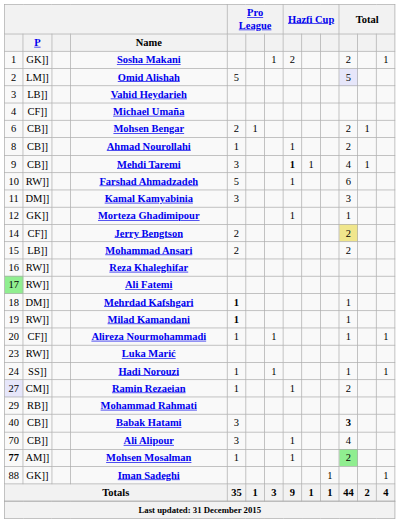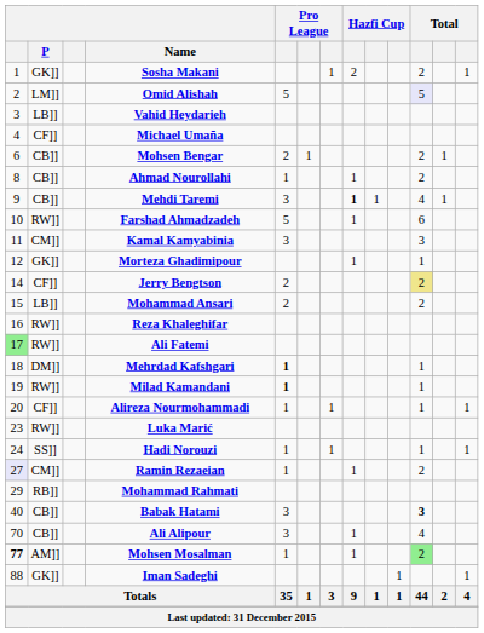 <table class="wikitable sortable" style="text-align:center; font-size:95%;">
 <tr>
 <th colspan="4"></th>
 <th colspan="3"><a href='#'>Pro League</a></th>
 <th colspan="3"><a href='#'>Hazfi Cup</a></th>
 <th colspan="3">Total</th>
 </tr>
 <tr>
 <th width=20></th>
 <th width=20><a href='#'>P</a></th>
 <th width=20></th>
 <th width=220>Name</th>
 <th width=20></th>
 <th width=20></th>
 <th width=20></th>
 <th width=20></th>
 <th width=20></th>
 <th width=20></th>
 <th width=20></th>
 <th width=20></th>
 <th width=20></th>
 </tr>
 <tr>
 <td>1</td>
 <td [[>GK]]</td>
 <td></td>
 <td><strong><a href='#'>Sosha Makani</a></strong></td>
 <td></td>
 <td></td>
 <td>1</td>
 <td>2</td>
 <td></td>
 <td></td>
 <td>2</td>
 <td></td>
 <td>1</td>
 </tr>
 <tr>
 <td>2</td>
 <td [[>LM]]</td>
 <td></td>
 <td><strong><a href='#'>Omid Alishah</a></strong></td>
 <td>5</td>
 <td></td>
 <td></td>
 <td></td>
 <td></td>
 <td></td>
 <td style="background: lavender;">5</td>
 <td></td>
 <td></td>
 </tr>
 <tr>
 <td>3</td>
 <td [[>LB]]</td>
 <td></td>
 <td><strong><a href='#'>Vahid Heydarieh</a></strong></td>
 <td></td>
 <td></td>
 <td></td>
 <td></td>
 <td></td>
 <td></td>
 <td></td>
 <td></td>
 <td></td>
 </tr>
 <tr>
 <td>4</td>
 <td [[>CF]]</td>
 <td></td>
 <td><strong><a href='#'>Michael Umaña</a></strong></td>
 <td></td>
 <td></td>
 <td></td>
 <td></td>
 <td></td>
 <td></td>
 <td></td>
 <td></td>
 <td></td>
 </tr>
 <tr>
 <td>6</td>
 <td [[>CB]]</td>
 <td></td>
 <td><strong><a href='#'>Mohsen Bengar</a></strong></td>
 <td>2</td>
 <td>1</td>
 <td></td>
 <td></td>
 <td></td>
 <td></td>
 <td>2</td>
 <td>1</td>
 <td></td>
 </tr>
 <tr>
 <td>8</td>
 <td [[>CB]]</td>
 <td></td>
 <td><strong><a href='#'>Ahmad Nourollahi</a></strong></td>
 <td>1</td>
 <td></td>
 <td></td>
 <td>1</td>
 <td></td>
 <td></td>
 <td>2</td>
 <td></td>
 <td></td>
 </tr>
 <tr>
 <td>9</td>
 <td [[>CB]]</td>
 <td></td>
 <td><strong><a href='#'>Mehdi Taremi</a></strong></td>
 <td>3</td>
 <td></td>
 <td></td>
 <td><strong>1</strong></td>
 <td>1</td>
 <td></td>
 <td>4</td>
 <td>1</td>
 <td></td>
 </tr>
 <tr>
 <td>10</td>
 <td [[>RW]]</td>
 <td></td>
 <td><strong><a href='#'>Farshad Ahmadzadeh</a></strong></td>
 <td>5</td>
 <td></td>
 <td></td>
 <td>1</td>
 <td></td>
 <td></td>
 <td>6</td>
 <td></td>
 <td></td>
 </tr>
 <tr>
 <td>11</td>
-<td [[>DM]]</td>
+<td [[>CM]]</td>
 <td></td>
 <td><strong><a href='#'>Kamal Kamyabinia</a></strong></td>
 <td>3</td>
 <td></td>
 <td></td>
 <td></td>
 <td></td>
 <td></td>
 <td>3</td>
 <td></td>
 <td></td>
 </tr>
 <tr>
 <td>12</td>
 <td [[>GK]]</td>
 <td></td>
 <td><strong><a href='#'>Morteza Ghadimipour</a></strong></td>
 <td></td>
 <td></td>
 <td></td>
 <td>1</td>
 <td></td>
 <td></td>
 <td>1</td>
 <td></td>
 <td></td>
 </tr>
 <tr>
 <td>14</td>
 <td [[>CF]]</td>
 <td></td>
 <td><strong><a href='#'>Jerry Bengtson</a></strong></td>
 <td>2</td>
 <td></td>
 <td></td>
 <td></td>
 <td></td>
 <td></td>
 <td style="background: khaki;">2</td>
 <td></td>
 <td></td>
 </tr>
 <tr>
 <td>15</td>
 <td [[>LB]]</td>
 <td></td>
 <td><strong><a href='#'>Mohammad Ansari</a></strong></td>
 <td>2</td>
 <td></td>
 <td></td>
 <td></td>
 <td></td>
 <td></td>
 <td>2</td>
 <td></td>
 <td></td>
 </tr>
 <tr>
 <td>16</td>
 <td [[>RW]]</td>
 <td></td>
 <td><strong><a href='#'>Reza Khaleghifar</a></strong></td>
 <td></td>
 <td></td>
 <td></td>
 <td></td>
 <td></td>
 <td></td>
 <td></td>
 <td></td>
 <td></td>
 </tr>
 <tr>
 <td style="background: lightgreen;">17</td>
 <td [[>RW]]</td>
 <td></td>
 <td><strong><a href='#'>Ali Fatemi</a></strong></td>
 <td></td>
 <td></td>
 <td></td>
 <td></td>
 <td></td>
 <td></td>
 <td></td>
 <td></td>
 <td></td>
 </tr>
 <tr>
 <td>18</td>
 <td [[>DM]]</td>
 <td></td>
 <td><strong><a href='#'>Mehrdad Kafshgari</a></strong></td>
 <td><strong>1</strong></td>
 <td></td>
 <td></td>
 <td></td>
 <td></td>
 <td></td>
 <td>1</td>
 <td></td>
 <td></td>
 </tr>
 <tr>
 <td>19</td>
 <td [[>RW]]</td>
 <td></td>
 <td><strong><a href='#'>Milad Kamandani</a></strong></td>
 <td><strong>1</strong></td>
 <td></td>
 <td></td>
 <td></td>
 <td></td>
 <td></td>
 <td>1</td>
 <td></td>
 <td></td>
 </tr>
 <tr>
 <td>20</td>
 <td [[>CF]]</td>
 <td></td>
 <td><strong><a href='#'>Alireza Nourmohammadi</a></strong></td>
 <td>1</td>
 <td></td>
 <td>1</td>
 <td></td>
 <td></td>
 <td></td>
 <td>1</td>
 <td></td>
 <td>1</td>
 </tr>
 <tr>
 <td>23</td>
 <td [[>RW]]</td>
 <td></td>
 <td><strong><a href='#'>Luka Marić</a></strong></td>
 <td></td>
 <td></td>
 <td></td>
 <td></td>
 <td></td>
 <td></td>
 <td></td>
 <td></td>
 <td></td>
 </tr>
 <tr>
 <td>24</td>
 <td [[>SS]]</td>
 <td></td>
 <td><strong><a href='#'>Hadi Norouzi</a></strong></td>
 <td>1</td>
 <td></td>
 <td>1</td>
 <td></td>
 <td></td>
 <td></td>
 <td>1</td>
 <td></td>
 <td>1</td>
 </tr>
 <tr>
 <td style="background: lavender;">27</td>
 <td [[>CM]]</td>
 <td></td>
 <td><strong><a href='#'>Ramin Rezaeian</a></strong></td>
 <td>1</td>
 <td></td>
 <td></td>
 <td>1</td>
 <td></td>
 <td></td>
 <td>2</td>
 <td></td>
 <td></td>
 </tr>
 <tr>
 <td>29</td>
 <td [[>RB]]</td>
 <td></td>
 <td><strong><a href='#'>Mohammad Rahmati</a></strong></td>
 <td></td>
 <td></td>
 <td></td>
 <td></td>
 <td></td>
 <td></td>
 <td></td>
 <td></td>
 <td></td>
 </tr>
 <tr>
 <td>40</td>
 <td [[>CB]]</td>
 <td></td>
 <td><strong><a href='#'>Babak Hatami</a></strong></td>
 <td>3</td>
 <td></td>
 <td></td>
 <td></td>
 <td></td>
 <td></td>
 <td><strong>3</strong></td>
 <td></td>
 <td></td>
 </tr>
 <tr>
 <td>70</td>
 <td [[>CB]]</td>
 <td></td>
 <td><strong><a href='#'>Ali Alipour</a></strong></td>
 <td>3</td>
 <td></td>
 <td></td>
 <td>1</td>
 <td></td>
 <td></td>
 <td>4</td>
 <td></td>
 <td></td>
 </tr>
 <tr>
 <td><strong>77</strong></td>
 <td [[>AM]]</td>
 <td></td>
 <td><strong><a href='#'>Mohsen Mosalman</a></strong></td>
 <td>1</td>
 <td></td>
 <td></td>
 <td>1</td>
 <td></td>
 <td></td>
 <td style="background: lightgreen;">2</td>
 <td></td>
 <td></td>
 </tr>
 <tr>
 <td>88</td>
 <td [[>GK]]</td>
 <td></td>
 <td><strong><a href='#'>Iman Sadeghi</a></strong></td>
 <td></td>
 <td></td>
 <td></td>
 <td></td>
 <td></td>
 <td>1</td>
 <td></td>
 <td></td>
 <td>1</td>
 </tr>
 <tr>
 <th colspan="4">Totals</th>
 <th>35</th>
 <th><strong>1</strong></th>
 <th>3</th>
 <th><strong>9</strong></th>
 <th><strong>1</strong></th>
 <th><strong>1</strong></th>
 <th>44</th>
 <th>2</th>
 <th>4</th>
 </tr>
 <tr>
 </tr>
 <tr align="left" style="background:#DCDCDC">
 <th colspan="16"><small>Last updated:  31 December 2015</small></th>
 </tr>
 </table>
